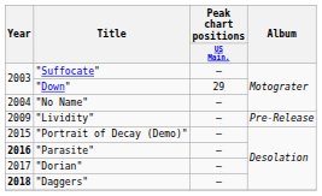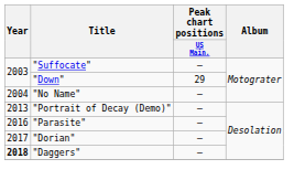 <table class="wikitable">
 <tr>
 <th rowspan="2">Year</th>
 <th rowspan="2">Title</th>
 <th colspan="1">Peak chart positions</th>
 <th rowspan="2">Album</th>
 </tr>
 <tr>
 <th style="width:3em;font-size:75%"><a href='#'>US<br>Main.</a><br></th>
 </tr>
 <tr>
 <td rowspan="2">2003</td>
 <td>"<a href='#'>Suffocate</a>"</td>
 <td align="center">—</td>
 <td rowspan="3"><em>Motograter</em></td>
 </tr>
 <tr>
 <td>"<a href='#'>Down</a>"</td>
 <td align="center">29</td>
 </tr>
 <tr>
 <td>2004</td>
 <td>"No Name"</td>
 <td align="center">—</td>
 </tr>
 <tr>
-<td>2009</td>
-<td>"Lividity"</td>
-<td align="center">—</td>
-<td><em>Pre-Release</em></td>
-</tr>
-<tr>
-<td>2015</td>
+<td>2013</td>
 <td>"Portrait of Decay (Demo)"</td>
 <td align="center">—</td>
 <td rowspan="4"><em>Desolation</em></td>
 </tr>
 <tr>
-<td><strong>2016</strong></td>
+<td>2016</td>
 <td>"Parasite"</td>
 <td align="center">—</td>
 </tr>
 <tr>
 <td>2017</td>
 <td>"Dorian"</td>
 <td align="center">—</td>
 </tr>
 <tr>
 <td><strong>2018</strong></td>
 <td>"Daggers"</td>
 <td align="center">—</td>
 </tr>
 <tr>
 </tr>
 </table>
